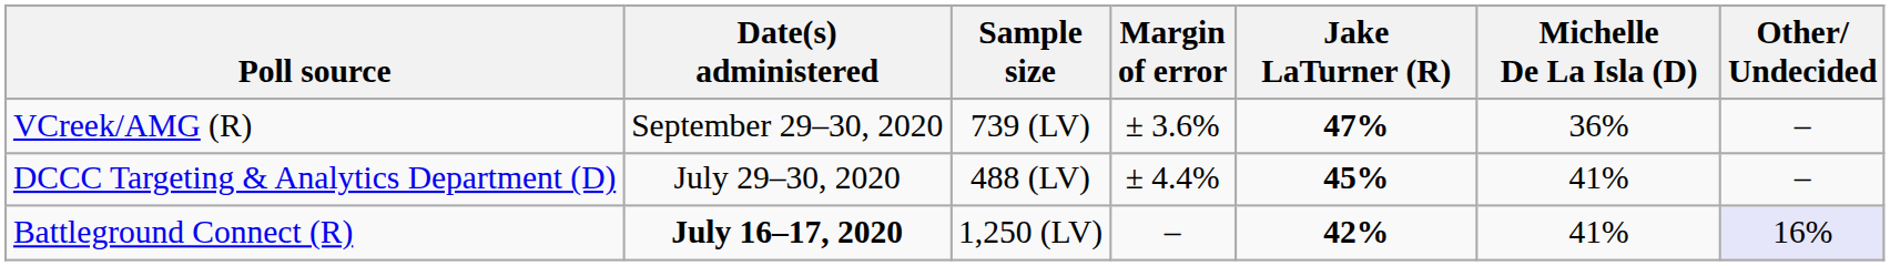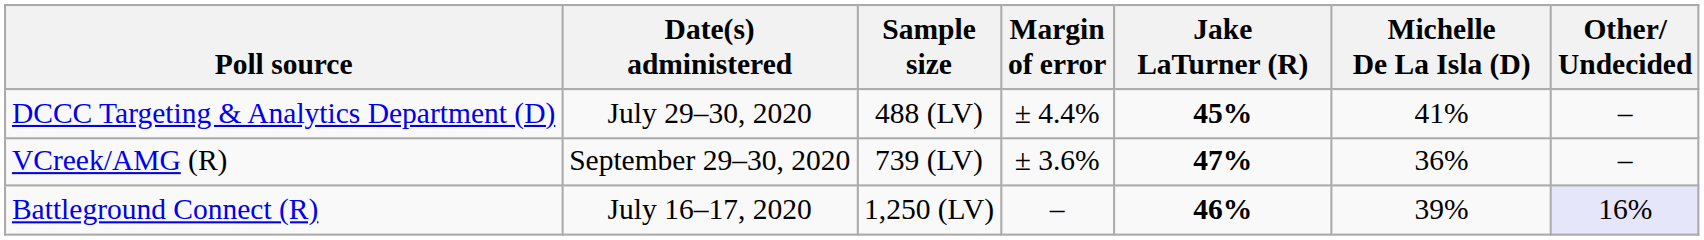 <table class="wikitable" style="font-size:90%;text-align:center;">
 <tr valign=bottom>
 <th>Poll source</th>
 <th>Date(s)<br>administered</th>
 <th>Sample<br>size</th>
 <th>Margin<br>of error</th>
 <th style="width:100px;">Jake<br>LaTurner (R)</th>
 <th style="width:100px;">Michelle<br> De La Isla (D)</th>
 <th>Other/<br>Undecided</th>
 </tr>
 <tr>
+<td style="text-align:left;"><a href='#'>DCCC Targeting & Analytics Department (D)</a></td>
+<td>July 29–30, 2020</td>
+<td>488 (LV)</td>
+<td>± 4.4%</td>
+<td><strong>45%</strong></td>
+<td>41%</td>
+<td>–</td>
+</tr>
+<tr>
 <td style="text-align:left;"><a href='#'>VCreek/AMG</a> (R)</td>
 <td>September 29–30, 2020</td>
 <td>739 (LV)</td>
 <td>± 3.6%</td>
 <td><strong>47%</strong></td>
 <td>36%</td>
 <td>–</td>
 </tr>
 <tr>
-<td style="text-align:left;"><a href='#'>DCCC Targeting & Analytics Department (D)</a></td>
-<td>July 29–30, 2020</td>
-<td>488 (LV)</td>
-<td>± 4.4%</td>
-<td><strong>45%</strong></td>
-<td>41%</td>
-<td>–</td>
-</tr>
-<tr>
 <td style="text-align:left;"><a href='#'>Battleground Connect (R)</a></td>
-<td><strong>July 16–17, 2020</strong></td>
+<td>July 16–17, 2020</td>
 <td>1,250 (LV)</td>
 <td>–</td>
-<td><strong>42%</strong></td>
-<td>41%</td>
+<td><strong>46%</strong></td>
+<td>39%</td>
 <td style="background: lavender;">16%</td>
 </tr>
 </table>
